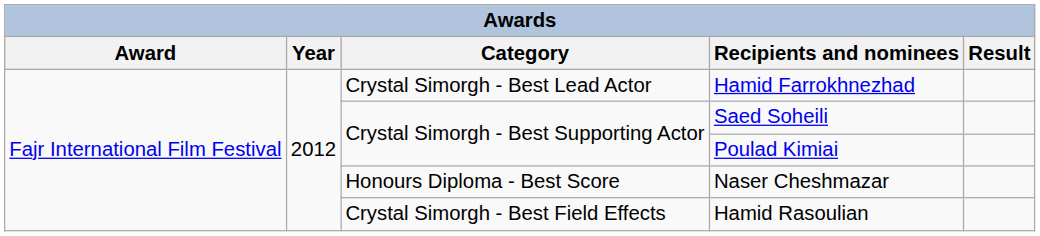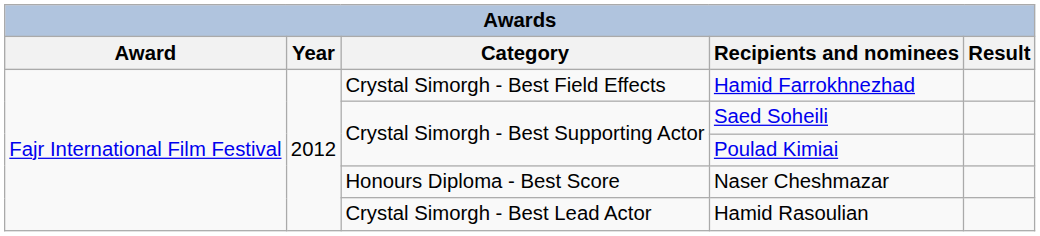 <table class="wikitable sortable">
 <tr>
 <th colspan="5" style="background: LightSteelBlue;">Awards</th>
 </tr>
 <tr style="background:#ccc; text-align:center;">
 <th>Award</th>
 <th>Year</th>
 <th>Category</th>
 <th>Recipients and nominees</th>
 <th>Result</th>
 </tr>
 <tr>
 <td rowspan=5><a href='#'>Fajr International Film Festival</a></td>
 <td rowspan=5>2012</td>
-<td>Crystal Simorgh - Best Lead Actor</td>
+<td>Crystal Simorgh - Best Field Effects</td>
 <td><a href='#'>Hamid Farrokhnezhad</a></td>
 <td></td>
 </tr>
 <tr>
 <td rowspan=2>Crystal Simorgh - Best Supporting Actor</td>
 <td><a href='#'>Saed Soheili</a></td>
 <td></td>
 </tr>
 <tr>
 <td><a href='#'>Poulad Kimiai</a></td>
 <td></td>
 </tr>
 <tr>
 <td>Honours Diploma - Best Score</td>
 <td>Naser Cheshmazar</td>
 <td></td>
 </tr>
 <tr>
-<td>Crystal Simorgh - Best Field Effects</td>
+<td>Crystal Simorgh - Best Lead Actor</td>
 <td>Hamid Rasoulian</td>
 <td></td>
 </tr>
 </table>
